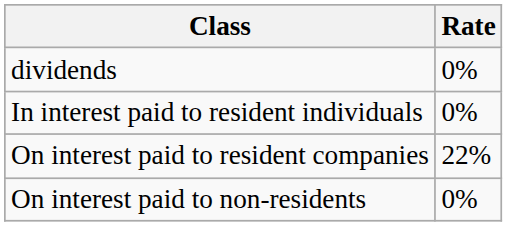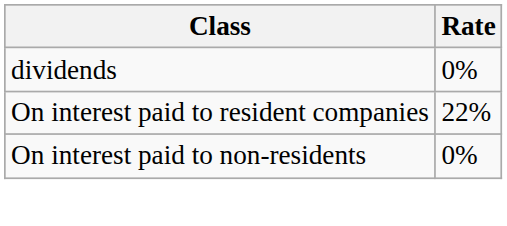 <table class="wikitable">
 <tr>
 <th>Class</th>
 <th>Rate</th>
 </tr>
 <tr>
 <td>dividends</td>
-<td>0%</td>
-</tr>
-<tr>
-<td>In interest paid to resident individuals</td>
 <td>0%</td>
 </tr>
 <tr>
 <td>On interest paid to resident companies</td>
 <td>22%</td>
 </tr>
 <tr>
 <td>On interest paid to non-residents</td>
 <td>0%</td>
 </tr>
 </table>
